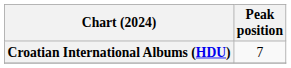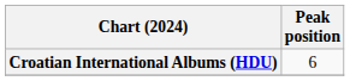 <table class="wikitable sortable plainrowheaders" style="text-align:center">
 <tr>
 <th scope="col">Chart (2024)</th>
 <th scope="col">Peak<br>position</th>
 </tr>
 <tr>
 <th scope="row">Croatian International Albums (<a href='#'>HDU</a>)</th>
-<td>7</td>
+<td>6</td>
 </tr>
 <tr>
 </tr>
 <tr>
 </tr>
 </table>
